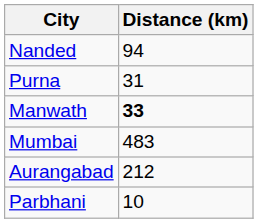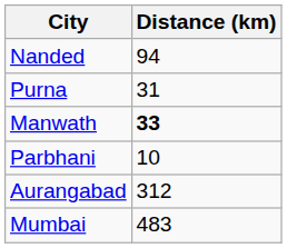 <table class="wikitable">
 <tr>
 <th>City</th>
 <th>Distance (km)</th>
 </tr>
 <tr>
 <td><a href='#'>Nanded</a></td>
 <td>94</td>
 </tr>
 <tr>
 <td><a href='#'>Purna</a></td>
 <td>31</td>
 </tr>
 <tr>
 <td><a href='#'>Manwath</a></td>
 <td><strong>33</strong></td>
 </tr>
 <tr>
+<td><a href='#'>Parbhani</a></td>
+<td>10</td>
+</tr>
+<tr>
+<td><a href='#'>Aurangabad</a></td>
+<td>312</td>
+</tr>
+<tr>
 <td><a href='#'>Mumbai</a></td>
 <td>483</td>
 </tr>
-<tr>
-<td><a href='#'>Aurangabad</a></td>
-<td>212</td>
-</tr>
-<tr>
-<td><a href='#'>Parbhani</a></td>
-<td>10</td>
-</tr>
 </table>
